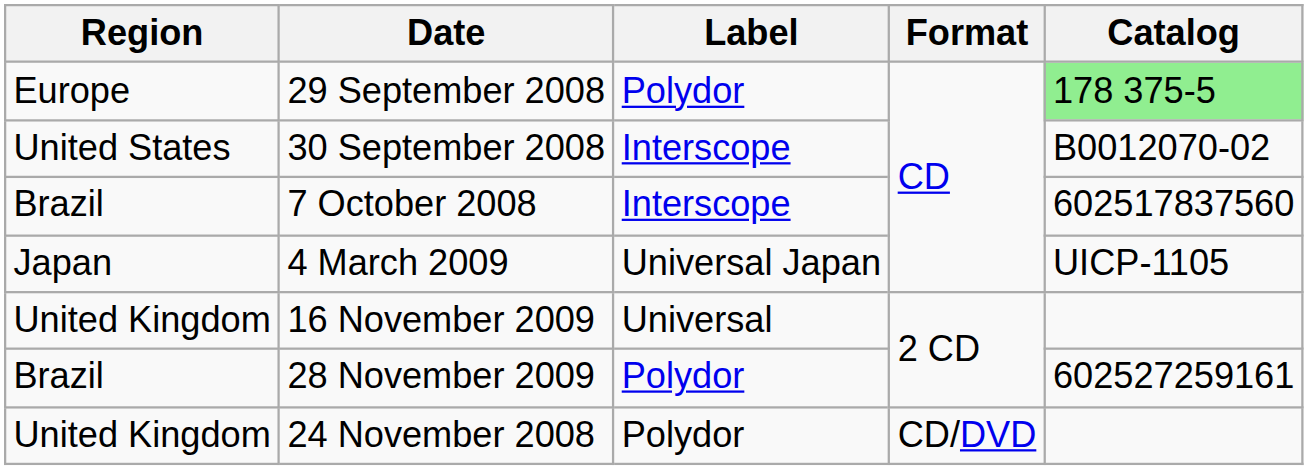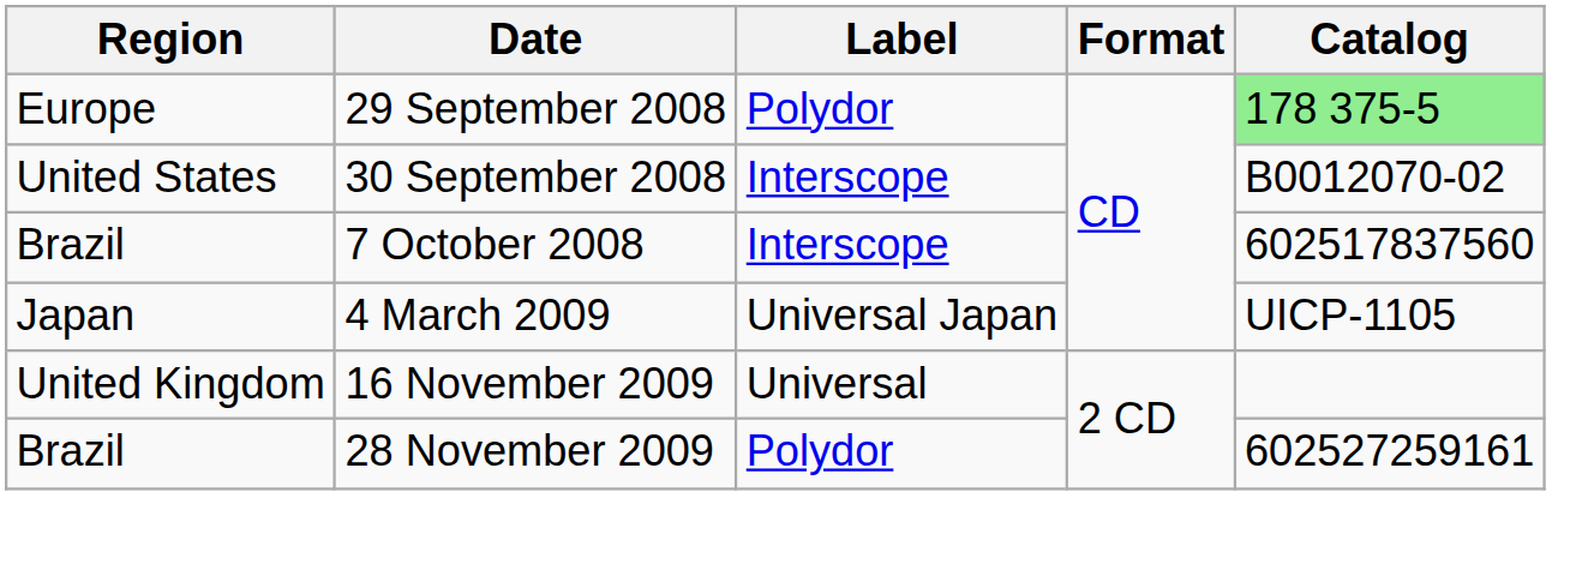 <table class="wikitable">
 <tr>
 <th>Region</th>
 <th>Date</th>
 <th>Label</th>
 <th>Format</th>
 <th>Catalog</th>
 </tr>
 <tr>
 <td>Europe</td>
 <td>29 September 2008</td>
 <td><a href='#'>Polydor</a></td>
 <td rowspan="4"><a href='#'>CD</a></td>
 <td style="background: lightgreen;">178 375-5</td>
 </tr>
 <tr>
 <td>United States</td>
 <td>30 September 2008</td>
 <td><a href='#'>Interscope</a></td>
 <td>B0012070-02</td>
 </tr>
 <tr>
 <td>Brazil</td>
 <td>7 October 2008</td>
 <td><a href='#'>Interscope</a></td>
 <td>602517837560</td>
 </tr>
 <tr>
 <td>Japan</td>
 <td>4 March 2009</td>
 <td>Universal Japan</td>
 <td>UICP-1105</td>
 </tr>
 <tr>
 <td>United Kingdom</td>
 <td>16 November 2009</td>
 <td>Universal</td>
 <td rowspan="2">2 CD</td>
 <td></td>
 </tr>
 <tr>
 <td>Brazil</td>
 <td>28 November 2009</td>
 <td><a href='#'>Polydor</a></td>
 <td>602527259161</td>
 </tr>
-<tr>
-<td>United Kingdom</td>
-<td>24 November 2008</td>
-<td>Polydor</td>
-<td>CD/<a href='#'>DVD</a></td>
-<td></td>
-</tr>
 </table>
